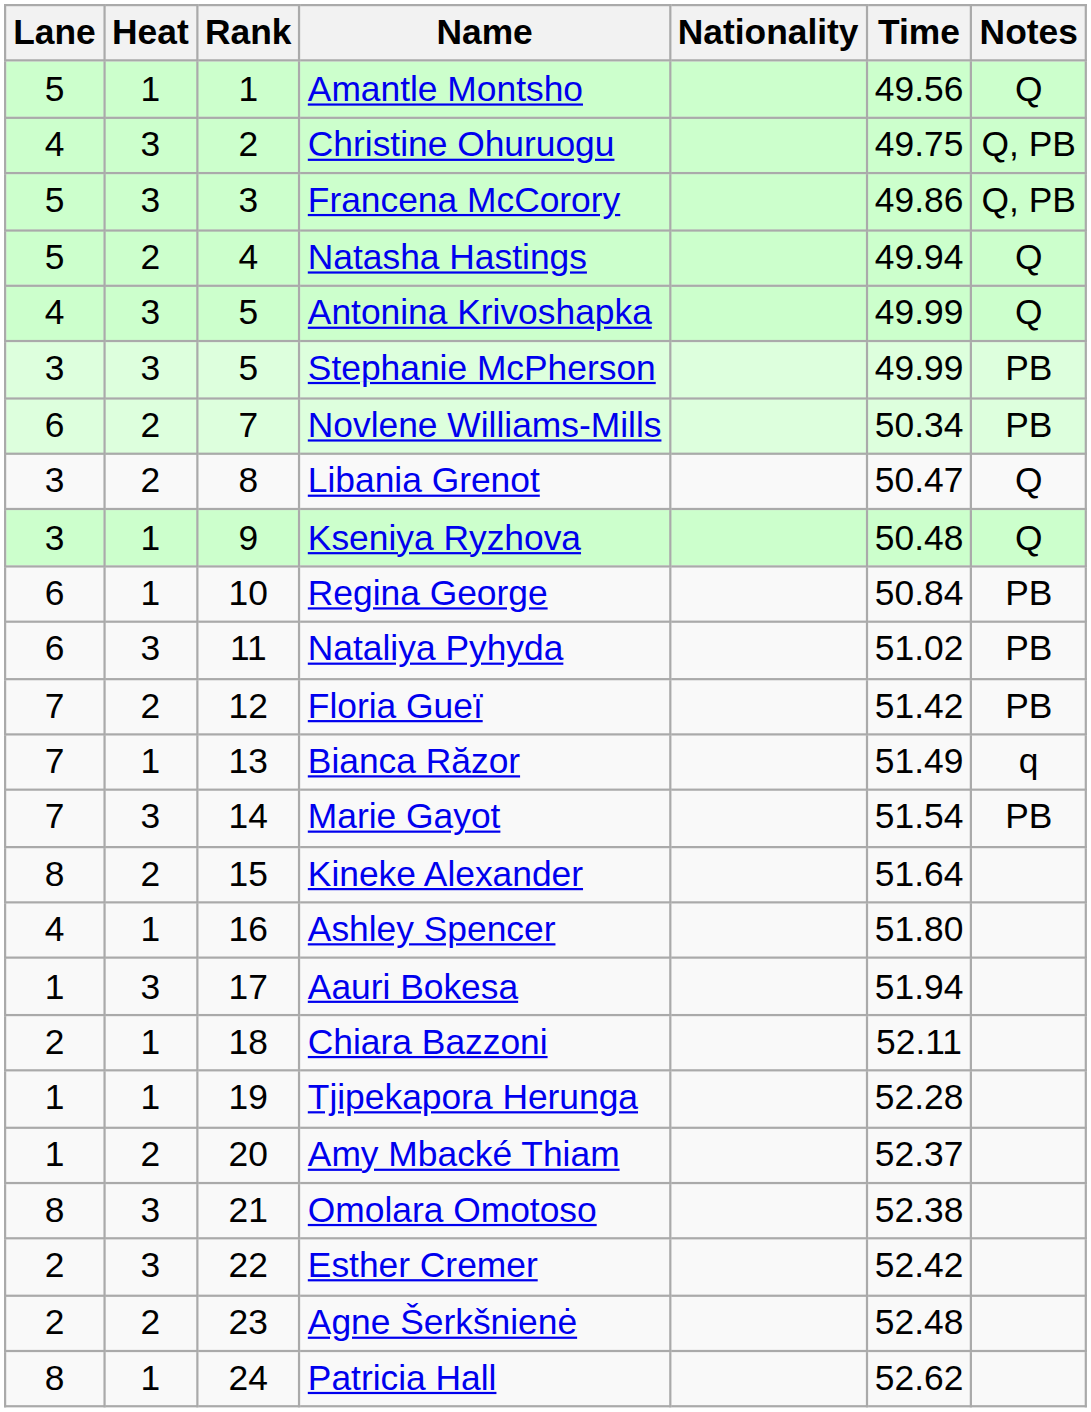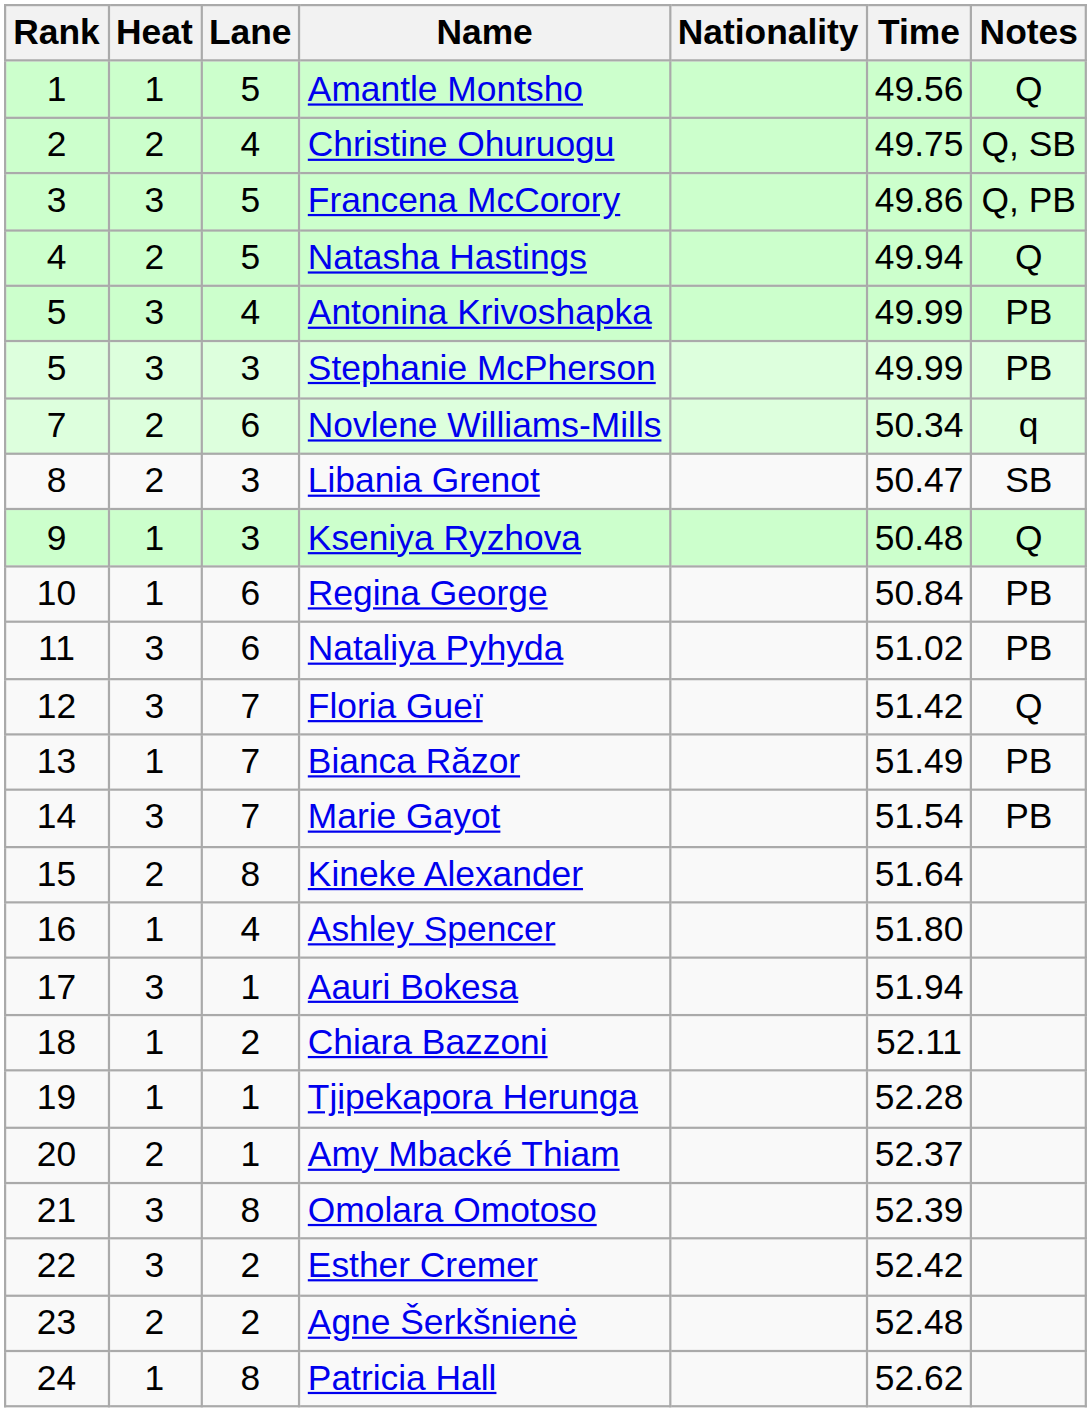 <table class="wikitable sortable" style="text-align:center">
 <tr>
+<th>Rank</th>
+<th>Heat</th>
 <th>Lane</th>
-<th>Heat</th>
-<th>Rank</th>
 <th>Name</th>
 <th>Nationality</th>
 <th>Time</th>
 <th>Notes</th>
 </tr>
 <tr bgcolor=ccffcc>
-<td>5</td>
 <td>1</td>
 <td>1</td>
+<td>5</td>
 <td align=left><a href='#'>Amantle Montsho</a></td>
 <td align=left></td>
 <td>49.56</td>
 <td>Q</td>
 </tr>
 <tr bgcolor=ccffcc>
+<td>2</td>
+<td>2</td>
 <td>4</td>
-<td>3</td>
-<td>2</td>
 <td align=left><a href='#'>Christine Ohuruogu</a></td>
 <td align=left></td>
 <td>49.75</td>
-<td>Q, PB</td>
+<td>Q, SB</td>
 </tr>
 <tr bgcolor=ccffcc>
-<td>5</td>
 <td>3</td>
 <td>3</td>
+<td>5</td>
 <td align=left><a href='#'>Francena McCorory</a></td>
 <td align=left></td>
 <td>49.86</td>
 <td>Q, PB</td>
 </tr>
 <tr bgcolor=ccffcc>
+<td>4</td>
+<td>2</td>
 <td>5</td>
-<td>2</td>
-<td>4</td>
 <td align=left><a href='#'>Natasha Hastings</a></td>
 <td align=left></td>
 <td>49.94</td>
 <td>Q</td>
 </tr>
 <tr bgcolor=ccffcc>
+<td>5</td>
+<td>3</td>
 <td>4</td>
-<td>3</td>
-<td>5</td>
 <td align=left><a href='#'>Antonina Krivoshapka</a></td>
 <td align=left></td>
 <td>49.99</td>
-<td>Q</td>
+<td>PB</td>
 </tr>
 <tr bgcolor=ddffdd>
+<td>5</td>
 <td>3</td>
 <td>3</td>
-<td>5</td>
 <td align=left><a href='#'>Stephanie McPherson</a></td>
 <td align=left></td>
 <td>49.99</td>
 <td>PB</td>
 </tr>
 <tr bgcolor=ddffdd>
+<td>7</td>
+<td>2</td>
 <td>6</td>
-<td>2</td>
-<td>7</td>
 <td align=left><a href='#'>Novlene Williams-Mills</a></td>
 <td align=left></td>
 <td>50.34</td>
-<td>PB</td>
+<td>q</td>
 </tr>
 <tr>
+<td>8</td>
+<td>2</td>
 <td>3</td>
-<td>2</td>
-<td>8</td>
 <td align=left><a href='#'>Libania Grenot</a></td>
 <td align=left></td>
 <td>50.47</td>
-<td>Q</td>
+<td>SB</td>
 </tr>
 <tr bgcolor=ccffcc>
+<td>9</td>
+<td>1</td>
 <td>3</td>
-<td>1</td>
-<td>9</td>
 <td align=left><a href='#'>Kseniya Ryzhova</a></td>
 <td align=left></td>
 <td>50.48</td>
 <td>Q</td>
 </tr>
 <tr>
+<td>10</td>
+<td>1</td>
 <td>6</td>
-<td>1</td>
-<td>10</td>
 <td align=left><a href='#'>Regina George</a></td>
 <td align=left></td>
 <td>50.84</td>
 <td>PB</td>
 </tr>
 <tr>
+<td>11</td>
+<td>3</td>
 <td>6</td>
-<td>3</td>
-<td>11</td>
 <td align=left><a href='#'>Nataliya Pyhyda</a></td>
 <td align=left></td>
 <td>51.02</td>
 <td>PB</td>
 </tr>
 <tr>
+<td>12</td>
+<td>3</td>
 <td>7</td>
-<td>2</td>
-<td>12</td>
 <td align=left><a href='#'>Floria Gueï</a></td>
 <td align=left></td>
 <td>51.42</td>
+<td>Q</td>
+</tr>
+<tr>
+<td>13</td>
+<td>1</td>
+<td>7</td>
+<td align=left><a href='#'>Bianca Răzor</a></td>
+<td align=left></td>
+<td>51.49</td>
 <td>PB</td>
 </tr>
 <tr>
+<td>14</td>
+<td>3</td>
 <td>7</td>
-<td>1</td>
-<td>13</td>
-<td align=left><a href='#'>Bianca Răzor</a></td>
-<td align=left></td>
-<td>51.49</td>
-<td>q</td>
-</tr>
-<tr>
-<td>7</td>
-<td>3</td>
-<td>14</td>
 <td align=left><a href='#'>Marie Gayot</a></td>
 <td align=left></td>
 <td>51.54</td>
 <td>PB</td>
 </tr>
 <tr>
+<td>15</td>
+<td>2</td>
 <td>8</td>
-<td>2</td>
-<td>15</td>
 <td align=left><a href='#'>Kineke Alexander</a></td>
 <td align=left></td>
 <td>51.64</td>
 <td></td>
 </tr>
 <tr>
+<td>16</td>
+<td>1</td>
 <td>4</td>
-<td>1</td>
-<td>16</td>
 <td align=left><a href='#'>Ashley Spencer</a></td>
 <td align=left></td>
 <td>51.80</td>
 <td></td>
 </tr>
 <tr>
+<td>17</td>
+<td>3</td>
 <td>1</td>
-<td>3</td>
-<td>17</td>
 <td align=left><a href='#'>Aauri Bokesa</a></td>
 <td align=left></td>
 <td>51.94</td>
 <td></td>
 </tr>
 <tr>
+<td>18</td>
+<td>1</td>
 <td>2</td>
-<td>1</td>
-<td>18</td>
 <td align=left><a href='#'>Chiara Bazzoni</a></td>
 <td align=left></td>
 <td>52.11</td>
 <td></td>
 </tr>
 <tr>
+<td>19</td>
 <td>1</td>
 <td>1</td>
-<td>19</td>
 <td align=left><a href='#'>Tjipekapora Herunga</a></td>
 <td align=left></td>
 <td>52.28</td>
 <td></td>
 </tr>
 <tr>
+<td>20</td>
+<td>2</td>
 <td>1</td>
-<td>2</td>
-<td>20</td>
 <td align=left><a href='#'>Amy Mbacké Thiam</a></td>
 <td align=left></td>
 <td>52.37</td>
 <td></td>
 </tr>
 <tr>
+<td>21</td>
+<td>3</td>
 <td>8</td>
-<td>3</td>
-<td>21</td>
 <td align=left><a href='#'>Omolara Omotoso</a></td>
 <td align=left></td>
-<td>52.38</td>
+<td>52.39</td>
 <td></td>
 </tr>
 <tr>
+<td>22</td>
+<td>3</td>
 <td>2</td>
-<td>3</td>
-<td>22</td>
 <td align=left><a href='#'>Esther Cremer</a></td>
 <td align=left></td>
 <td>52.42</td>
 <td></td>
 </tr>
 <tr>
+<td>23</td>
 <td>2</td>
 <td>2</td>
-<td>23</td>
 <td align=left><a href='#'>Agne Šerkšnienė</a></td>
 <td align=left></td>
 <td>52.48</td>
 <td></td>
 </tr>
 <tr>
+<td>24</td>
+<td>1</td>
 <td>8</td>
-<td>1</td>
-<td>24</td>
 <td align=left><a href='#'>Patricia Hall</a></td>
 <td align=left></td>
 <td>52.62</td>
 <td></td>
 </tr>
 </table>
